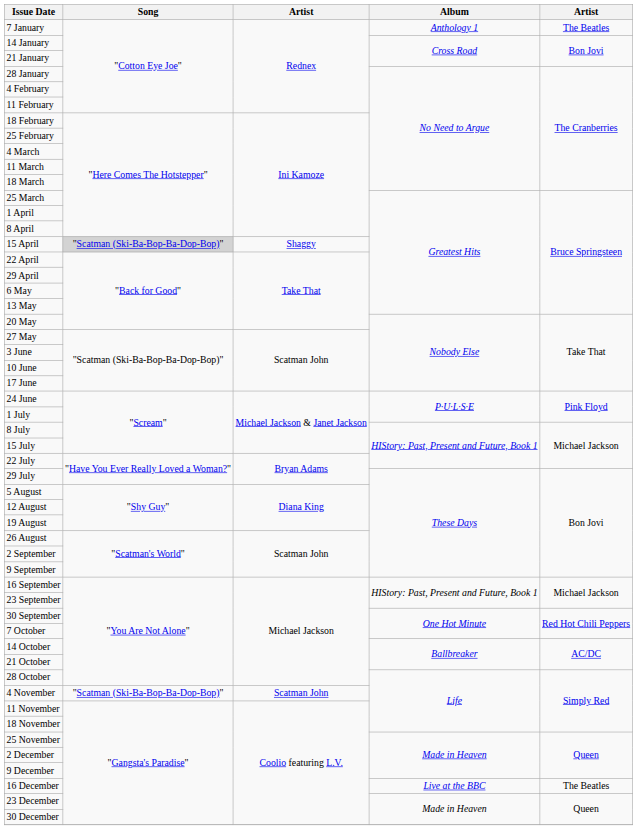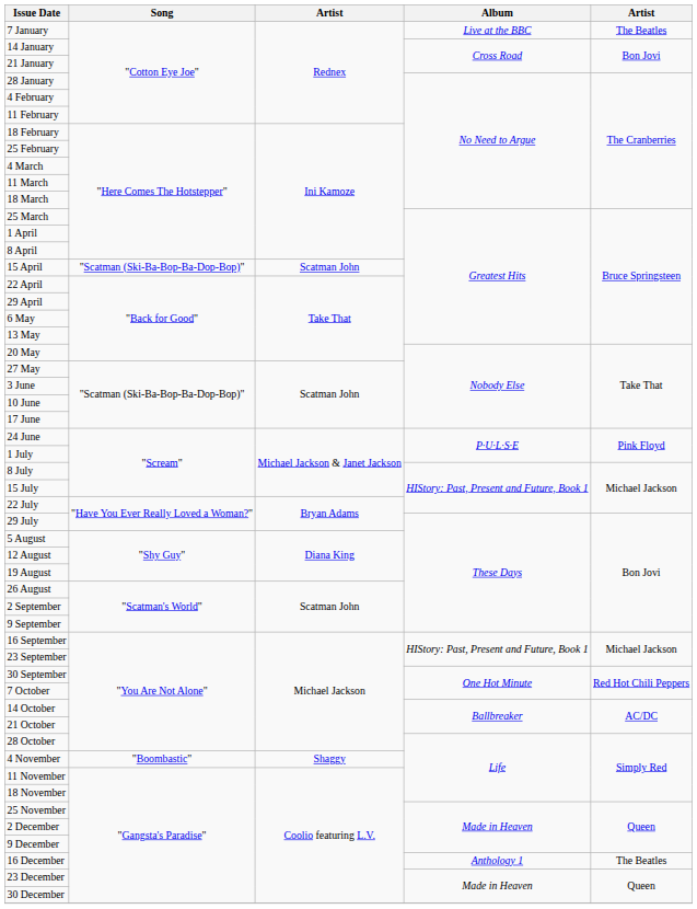 <table class="wikitable">
 <tr>
 <th>Issue Date</th>
 <th>Song</th>
 <th>Artist</th>
 <th>Album</th>
 <th>Artist</th>
 </tr>
 <tr>
 <td>7 January</td>
 <td rowspan="6" align="center">"<a href='#'>Cotton Eye Joe</a>"</td>
 <td rowspan="6" align="center"><a href='#'>Rednex</a></td>
-<td align="center"><em><a href='#'>Anthology 1</a></em></td>
+<td align="center"><em><a href='#'>Live at the BBC</a></em></td>
 <td align="center"><a href='#'>The Beatles</a></td>
 </tr>
 <tr>
 <td>14 January</td>
 <td rowspan="2" align="center"><em><a href='#'>Cross Road</a></em></td>
 <td rowspan="2" align="center"><a href='#'>Bon Jovi</a></td>
 </tr>
 <tr>
 <td>21 January</td>
 </tr>
 <tr>
 <td>28 January</td>
 <td rowspan="8" align="center"><em><a href='#'>No Need to Argue</a></em></td>
 <td rowspan="8" align="center"><a href='#'>The Cranberries</a></td>
 </tr>
 <tr>
 <td>4 February</td>
 </tr>
 <tr>
 <td>11 February</td>
 </tr>
 <tr>
 <td>18 February</td>
 <td rowspan="8" align="center">"<a href='#'>Here Comes The Hotstepper</a>"</td>
 <td rowspan="8" align="center"><a href='#'>Ini Kamoze</a></td>
 </tr>
 <tr>
 <td>25 February</td>
 </tr>
 <tr>
 <td>4 March</td>
 </tr>
 <tr>
 <td>11 March</td>
 </tr>
 <tr>
 <td>18 March</td>
 </tr>
 <tr>
 <td>25 March</td>
 <td rowspan="8" align="center"><em><a href='#'>Greatest Hits</a></em></td>
 <td rowspan="8" align="center"><a href='#'>Bruce Springsteen</a></td>
 </tr>
 <tr>
 <td>1 April</td>
 </tr>
 <tr>
 <td>8 April</td>
 </tr>
 <tr>
 <td>15 April</td>
-<td align="center" style="background: lightgrey;">"<a href='#'>Scatman (Ski-Ba-Bop-Ba-Dop-Bop)</a>"</td>
-<td align="center"><a href='#'>Shaggy</a></td>
+<td align="center">"<a href='#'>Scatman (Ski-Ba-Bop-Ba-Dop-Bop)</a>"</td>
+<td align="center"><a href='#'>Scatman John</a></td>
 </tr>
 <tr>
 <td>22 April</td>
 <td rowspan="5" align="center">"<a href='#'>Back for Good</a>"</td>
 <td rowspan="5" align="center"><a href='#'>Take That</a></td>
 </tr>
 <tr>
 <td>29 April</td>
 </tr>
 <tr>
 <td>6 May</td>
 </tr>
 <tr>
 <td>13 May</td>
 </tr>
 <tr>
 <td>20 May</td>
 <td rowspan="5" align="center"><em><a href='#'>Nobody Else</a></em></td>
 <td rowspan="5" align="center">Take That</td>
 </tr>
 <tr>
 <td>27 May</td>
 <td rowspan="4" align="center">"Scatman (Ski-Ba-Bop-Ba-Dop-Bop)"</td>
 <td rowspan="4" align="center">Scatman John</td>
 </tr>
 <tr>
 <td>3 June</td>
 </tr>
 <tr>
 <td>10 June</td>
 </tr>
 <tr>
 <td>17 June</td>
 </tr>
 <tr>
 <td>24 June</td>
 <td rowspan="4" align="center">"<a href='#'>Scream</a>"</td>
 <td rowspan="4" align="center"><a href='#'>Michael Jackson</a> & <a href='#'>Janet Jackson</a></td>
 <td rowspan="2" align="center"><em><a href='#'>P·U·L·S·E</a></em></td>
 <td rowspan="2" align="center"><a href='#'>Pink Floyd</a></td>
 </tr>
 <tr>
 <td>1 July</td>
 </tr>
 <tr>
 <td>8 July</td>
 <td rowspan="3" align="center"><em><a href='#'>HIStory: Past, Present and Future, Book 1</a></em></td>
 <td rowspan="3" align="center">Michael Jackson</td>
 </tr>
 <tr>
 <td>15 July</td>
 </tr>
 <tr>
 <td>22 July</td>
 <td rowspan="2" align="center">"<a href='#'>Have You Ever Really Loved a Woman?</a>"</td>
 <td rowspan="2" align="center"><a href='#'>Bryan Adams</a></td>
 </tr>
 <tr>
 <td>29 July</td>
 <td rowspan="7" align="center"><em><a href='#'>These Days</a></em></td>
 <td rowspan="7" align="center">Bon Jovi</td>
 </tr>
 <tr>
 <td>5 August</td>
 <td rowspan="3" align="center">"<a href='#'>Shy Guy</a>"</td>
 <td rowspan="3" align="center"><a href='#'>Diana King</a></td>
 </tr>
 <tr>
 <td>12 August</td>
 </tr>
 <tr>
 <td>19 August</td>
 </tr>
 <tr>
 <td>26 August</td>
 <td rowspan="3" align="center">"<a href='#'>Scatman's World</a>"</td>
 <td rowspan="3"  align="center">Scatman John</td>
 </tr>
 <tr>
 <td>2 September</td>
 </tr>
 <tr>
 <td>9 September</td>
 </tr>
 <tr>
 <td>16 September</td>
 <td rowspan="7" align="center">"<a href='#'>You Are Not Alone</a>"</td>
 <td rowspan="7" align="center">Michael Jackson</td>
 <td rowspan="2" align="center"><em>HIStory: Past, Present and Future, Book 1</em></td>
 <td rowspan="2" align="center">Michael Jackson</td>
 </tr>
 <tr>
 <td>23 September</td>
 </tr>
 <tr>
 <td>30 September</td>
 <td rowspan="2" align="center"><em><a href='#'>One Hot Minute</a></em></td>
 <td rowspan="2" align="center"><a href='#'>Red Hot Chili Peppers</a></td>
 </tr>
 <tr>
 <td>7 October</td>
 </tr>
 <tr>
 <td>14 October</td>
 <td rowspan="2" align="center"><em><a href='#'>Ballbreaker</a></em></td>
 <td rowspan="2" align="center"><a href='#'>AC/DC</a></td>
 </tr>
 <tr>
 <td>21 October</td>
 </tr>
 <tr>
 <td>28 October</td>
 <td rowspan="4" align="center"><em><a href='#'>Life</a></em></td>
 <td rowspan="4" align="center"><a href='#'>Simply Red</a></td>
 </tr>
 <tr>
 <td>4 November</td>
-<td align="center">"<a href='#'>Scatman (Ski-Ba-Bop-Ba-Dop-Bop)</a>"</td>
-<td align="center"><a href='#'>Scatman John</a></td>
+<td align="center">"<a href='#'>Boombastic</a>"</td>
+<td align="center"><a href='#'>Shaggy</a></td>
 </tr>
 <tr>
 <td>11 November</td>
 <td rowspan="8" align="center">"<a href='#'>Gangsta's Paradise</a>"</td>
 <td rowspan="8" align="center"><a href='#'>Coolio</a> featuring <a href='#'>L.V.</a></td>
 </tr>
 <tr>
 <td>18 November</td>
 </tr>
 <tr>
 <td>25 November</td>
 <td rowspan="3" align="center"><em><a href='#'>Made in Heaven</a></em></td>
 <td rowspan="3" align="center"><a href='#'>Queen</a></td>
 </tr>
 <tr>
 <td>2 December</td>
 </tr>
 <tr>
 <td>9 December</td>
 </tr>
 <tr>
 <td>16 December</td>
-<td align="center"><em><a href='#'>Live at the BBC</a></em></td>
+<td align="center"><em><a href='#'>Anthology 1</a></em></td>
 <td align="center">The Beatles</td>
 </tr>
 <tr>
 <td>23 December</td>
 <td rowspan="2" align="center"><em>Made in Heaven</em></td>
 <td rowspan="2" align="center">Queen</td>
 </tr>
 <tr>
 <td>30 December</td>
 </tr>
 <tr>
 </tr>
 </table>
